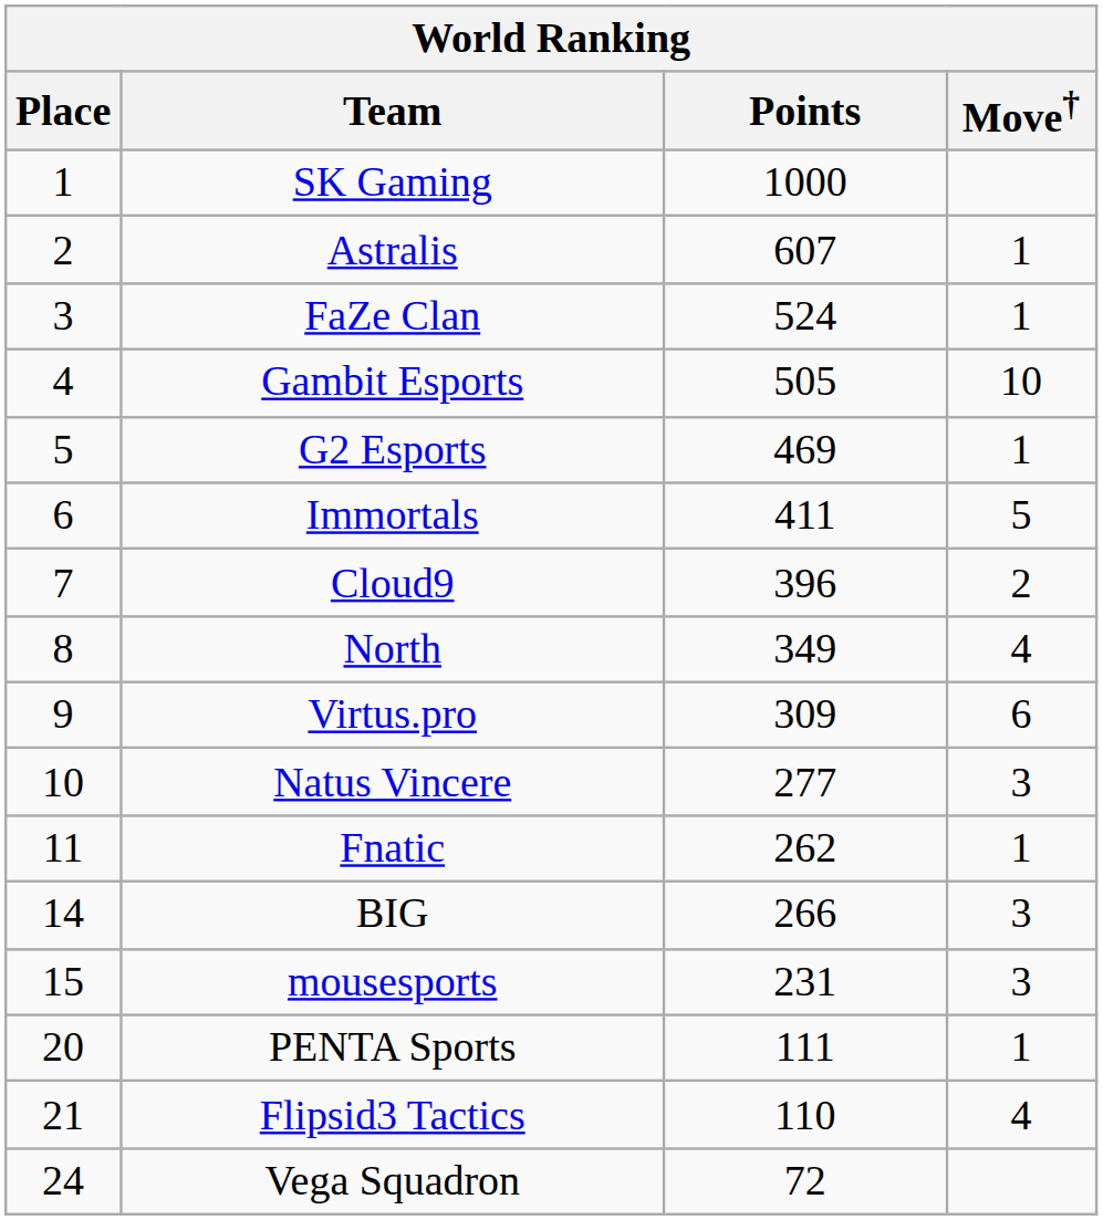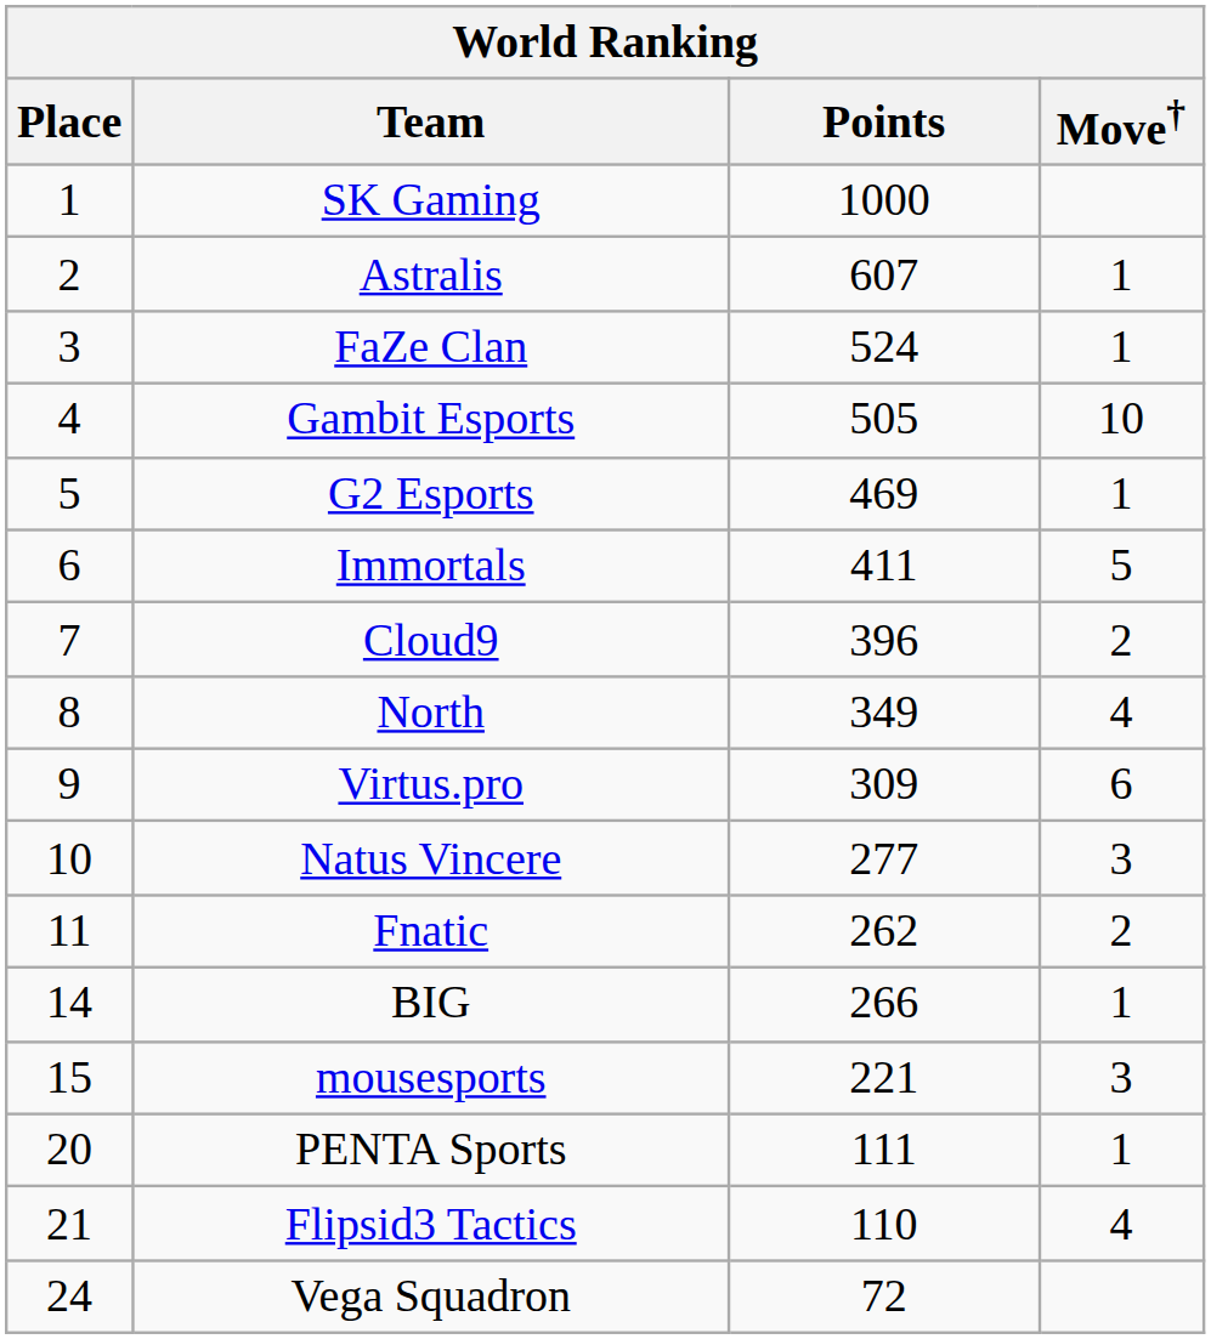 <table class="wikitable" style="text-align: center;">
 <tr>
 <th colspan=5>World Ranking</th>
 </tr>
 <tr>
 <th width="30px">Place</th>
 <th width="200px">Team</th>
 <th width="100px">Points</th>
 <th width="50px">Move<sup>†</sup></th>
 </tr>
 <tr>
 <td>1</td>
 <td><a href='#'>SK Gaming</a></td>
 <td>1000</td>
 <td></td>
 </tr>
 <tr>
 <td>2</td>
 <td><a href='#'>Astralis</a></td>
 <td>607</td>
 <td> 1</td>
 </tr>
 <tr>
 <td>3</td>
 <td><a href='#'>FaZe Clan</a></td>
 <td>524</td>
 <td> 1</td>
 </tr>
 <tr>
 <td>4</td>
 <td><a href='#'>Gambit Esports</a></td>
 <td>505</td>
 <td> 10</td>
 </tr>
 <tr>
 <td>5</td>
 <td><a href='#'>G2 Esports</a></td>
 <td>469</td>
 <td> 1</td>
 </tr>
 <tr>
 <td>6</td>
 <td><a href='#'>Immortals</a></td>
 <td>411</td>
 <td> 5</td>
 </tr>
 <tr>
 <td>7</td>
 <td><a href='#'>Cloud9</a></td>
 <td>396</td>
 <td> 2</td>
 </tr>
 <tr>
 <td>8</td>
 <td><a href='#'>North</a></td>
 <td>349</td>
 <td> 4</td>
 </tr>
 <tr>
 <td>9</td>
 <td><a href='#'>Virtus.pro</a></td>
 <td>309</td>
 <td> 6</td>
 </tr>
 <tr>
 <td>10</td>
 <td><a href='#'>Natus Vincere</a></td>
 <td>277</td>
 <td> 3</td>
 </tr>
 <tr>
 <td>11</td>
 <td><a href='#'>Fnatic</a></td>
 <td>262</td>
-<td> 1</td>
+<td> 2</td>
 </tr>
 <tr>
 <td>14</td>
 <td>BIG</td>
 <td>266</td>
-<td> 3</td>
+<td> 1</td>
 </tr>
 <tr>
 <td>15</td>
 <td><a href='#'>mousesports</a></td>
-<td>231</td>
+<td>221</td>
 <td> 3</td>
 </tr>
 <tr>
 <td>20</td>
 <td>PENTA Sports</td>
 <td>111</td>
 <td> 1</td>
 </tr>
 <tr>
 <td>21</td>
 <td><a href='#'>Flipsid3 Tactics</a></td>
 <td>110</td>
 <td> 4</td>
 </tr>
 <tr>
 <td>24</td>
 <td>Vega Squadron</td>
 <td>72</td>
 <td></td>
 </tr>
 </table>
